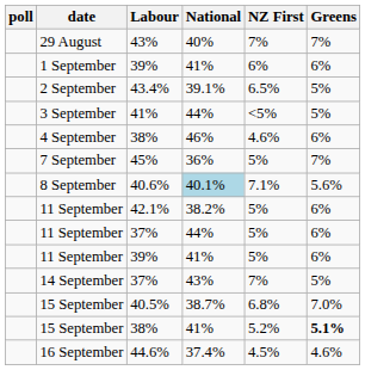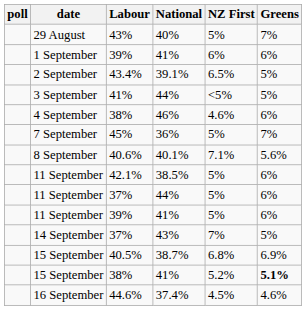 <table class="wikitable">
 <tr>
 <th>poll</th>
 <th>date</th>
 <th>Labour</th>
 <th>National</th>
 <th>NZ First</th>
 <th>Greens</th>
 </tr>
 <tr>
 <td></td>
 <td>29 August</td>
 <td>43%</td>
 <td>40%</td>
-<td>7%</td>
+<td>5%</td>
 <td>7%</td>
 </tr>
 <tr>
 <td></td>
 <td>1 September</td>
 <td>39%</td>
 <td>41%</td>
 <td>6%</td>
 <td>6%</td>
 </tr>
 <tr>
 <td></td>
 <td>2 September</td>
 <td>43.4%</td>
 <td>39.1%</td>
 <td>6.5%</td>
 <td>5%</td>
 </tr>
 <tr>
 <td></td>
 <td>3 September</td>
 <td>41%</td>
 <td>44%</td>
 <td><5%</td>
 <td>5%</td>
 </tr>
 <tr>
 <td></td>
 <td>4 September</td>
 <td>38%</td>
 <td>46%</td>
 <td>4.6%</td>
 <td>6%</td>
 </tr>
 <tr>
 <td></td>
 <td>7 September</td>
 <td>45%</td>
 <td>36%</td>
 <td>5%</td>
 <td>7%</td>
 </tr>
 <tr>
 <td></td>
 <td>8 September</td>
 <td>40.6%</td>
-<td style="background: lightblue;">40.1%</td>
+<td>40.1%</td>
 <td>7.1%</td>
 <td>5.6%</td>
 </tr>
 <tr>
 <td></td>
 <td>11 September</td>
 <td>42.1%</td>
-<td>38.2%</td>
+<td>38.5%</td>
 <td>5%</td>
 <td>6%</td>
 </tr>
 <tr>
 <td></td>
 <td>11 September</td>
 <td>37%</td>
 <td>44%</td>
 <td>5%</td>
 <td>6%</td>
 </tr>
 <tr>
 <td></td>
 <td>11 September</td>
 <td>39%</td>
 <td>41%</td>
 <td>5%</td>
 <td>6%</td>
 </tr>
 <tr>
 <td></td>
 <td>14 September</td>
 <td>37%</td>
 <td>43%</td>
 <td>7%</td>
 <td>5%</td>
 </tr>
 <tr>
 <td></td>
 <td>15 September</td>
 <td>40.5%</td>
 <td>38.7%</td>
 <td>6.8%</td>
-<td>7.0%</td>
+<td>6.9%</td>
 </tr>
 <tr>
 <td></td>
 <td>15 September</td>
 <td>38%</td>
 <td>41%</td>
 <td>5.2%</td>
 <td><strong>5.1%</strong></td>
 </tr>
 <tr>
 <td></td>
 <td>16 September</td>
 <td>44.6%</td>
 <td>37.4%</td>
 <td>4.5%</td>
 <td>4.6%</td>
 </tr>
 </table>
